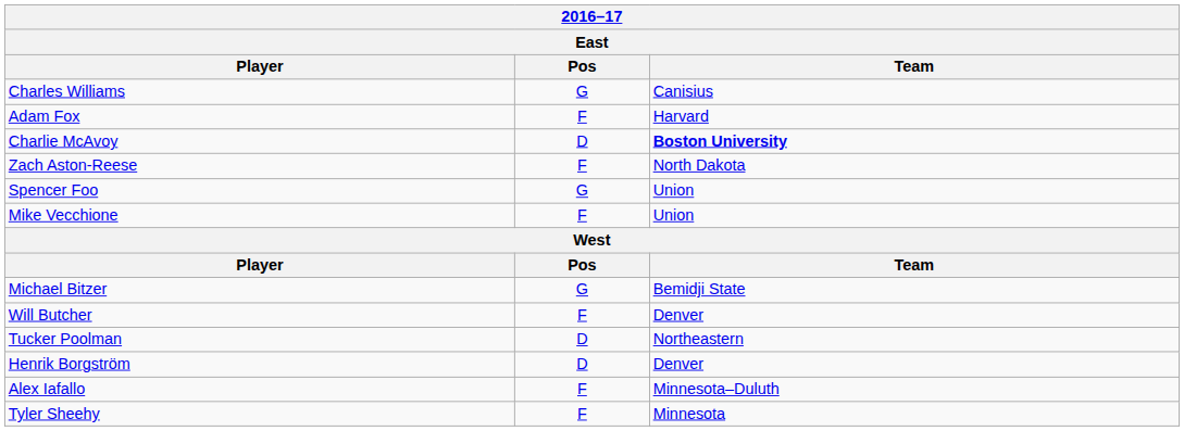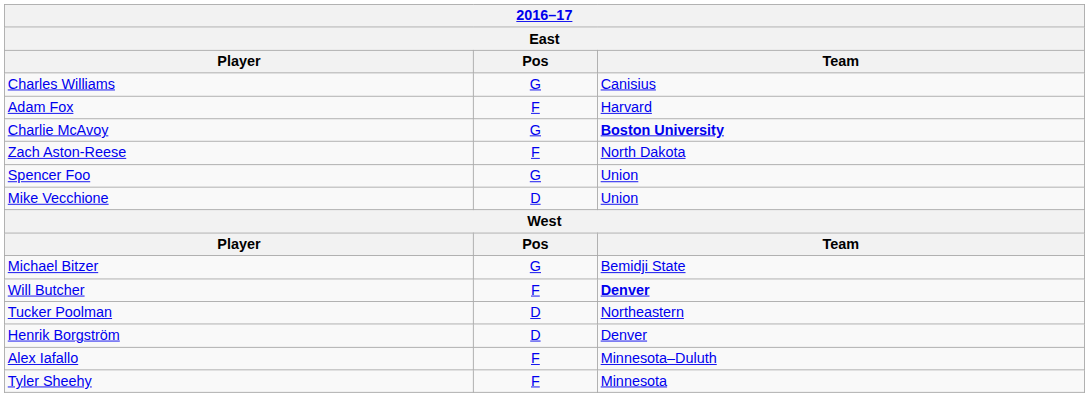 <table class="wikitable" width=95%>
 <tr>
 <th colspan=3><a href='#'>2016–17</a></th>
 </tr>
 <tr>
 <th colspan=3><strong>East</strong></th>
 </tr>
 <tr>
 <th>Player</th>
 <th>Pos</th>
 <th>Team</th>
 </tr>
 <tr>
 <td><a href='#'>Charles Williams</a></td>
 <td style="text-align:center;"><a href='#'>G</a></td>
 <td><a href='#'>Canisius</a></td>
 </tr>
 <tr>
 <td><a href='#'>Adam Fox</a></td>
 <td style="text-align:center;"><a href='#'>F</a></td>
 <td><a href='#'>Harvard</a></td>
 </tr>
 <tr>
 <td><a href='#'>Charlie McAvoy</a></td>
-<td style="text-align:center;"><a href='#'>D</a></td>
+<td style="text-align:center;"><a href='#'>G</a></td>
 <td><strong><a href='#'>Boston University</a></strong></td>
 </tr>
 <tr>
 <td><a href='#'>Zach Aston-Reese</a></td>
 <td style="text-align:center;"><a href='#'>F</a></td>
 <td><a href='#'>North Dakota</a></td>
 </tr>
 <tr>
 <td><a href='#'>Spencer Foo</a></td>
 <td style="text-align:center;"><a href='#'>G</a></td>
 <td><a href='#'>Union</a></td>
 </tr>
 <tr>
 <td><a href='#'>Mike Vecchione</a></td>
-<td style="text-align:center;"><a href='#'>F</a></td>
+<td style="text-align:center;"><a href='#'>D</a></td>
 <td><a href='#'>Union</a></td>
 </tr>
 <tr>
 <th colspan=3><strong>West</strong></th>
 </tr>
 <tr>
 <th>Player</th>
 <th>Pos</th>
 <th>Team</th>
 </tr>
 <tr>
 <td><a href='#'>Michael Bitzer</a></td>
 <td style="text-align:center;"><a href='#'>G</a></td>
 <td><a href='#'>Bemidji State</a></td>
 </tr>
 <tr>
 <td><a href='#'>Will Butcher</a></td>
 <td style="text-align:center;"><a href='#'>F</a></td>
-<td><a href='#'>Denver</a></td>
+<td><strong><a href='#'>Denver</a></strong></td>
 </tr>
 <tr>
 <td><a href='#'>Tucker Poolman</a></td>
 <td style="text-align:center;"><a href='#'>D</a></td>
 <td><a href='#'>Northeastern</a></td>
 </tr>
 <tr>
 <td><a href='#'>Henrik Borgström</a></td>
 <td style="text-align:center;"><a href='#'>D</a></td>
 <td><a href='#'>Denver</a></td>
 </tr>
 <tr>
 <td><a href='#'>Alex Iafallo</a></td>
 <td style="text-align:center;"><a href='#'>F</a></td>
 <td><a href='#'>Minnesota–Duluth</a></td>
 </tr>
 <tr>
 <td><a href='#'>Tyler Sheehy</a></td>
 <td style="text-align:center;"><a href='#'>F</a></td>
 <td><a href='#'>Minnesota</a></td>
 </tr>
 </table>
